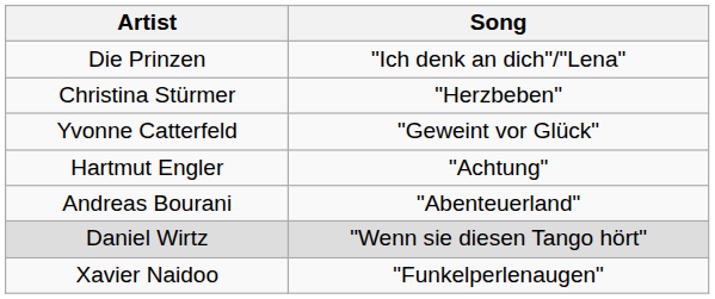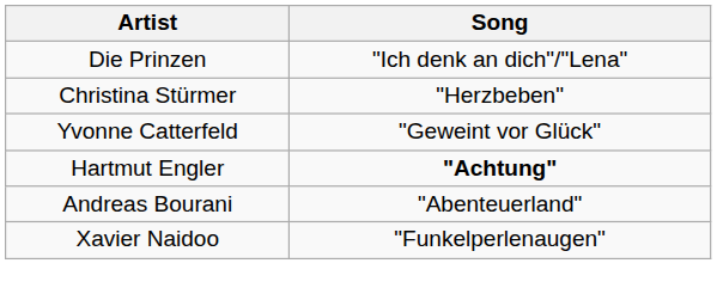 <table class="wikitable plainrowheaders" style="text-align:center;" border="1">
 <tr>
 <th scope="col" rowspan="1" style="width:12em;">Artist</th>
 <th scope="col" rowspan="1" style="width:18em;">Song</th>
 </tr>
 <tr>
 <td scope="row">Die Prinzen</td>
 <td>"Ich denk an dich"/"Lena"</td>
 </tr>
 <tr>
 <td scope="row">Christina Stürmer</td>
 <td>"Herzbeben"</td>
 </tr>
 <tr>
 <td scope="row">Yvonne Catterfeld</td>
 <td>"Geweint vor Glück"</td>
 </tr>
 <tr>
 <td scope="row">Hartmut Engler</td>
-<td>"Achtung"</td>
+<td><strong>"Achtung"</strong></td>
 </tr>
 <tr>
 <td scope="row">Andreas Bourani</td>
 <td>"Abenteuerland"</td>
-</tr>
-<tr style="background:#ddd;">
-<td scope="row">Daniel Wirtz</td>
-<td>"Wenn sie diesen Tango hört"</td>
 </tr>
 <tr>
 <td scope="row">Xavier Naidoo</td>
 <td>"Funkelperlenaugen"</td>
 </tr>
 </table>
